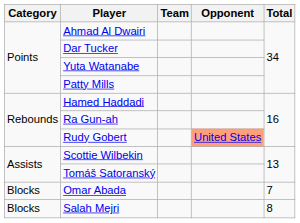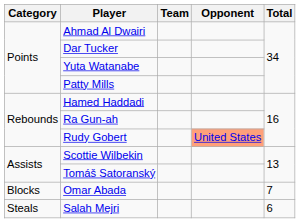 <table class=wikitable>
 <tr>
 <th>Category</th>
 <th>Player</th>
 <th>Team</th>
 <th>Opponent</th>
 <th>Total</th>
 </tr>
 <tr>
 <td rowspan=4>Points</td>
 <td><a href='#'>Ahmad Al Dwairi</a></td>
 <td></td>
 <td></td>
 <td rowspan=4>34</td>
 </tr>
 <tr>
 <td><a href='#'>Dar Tucker</a></td>
 <td></td>
 <td></td>
 </tr>
 <tr>
 <td><a href='#'>Yuta Watanabe</a></td>
 <td></td>
 <td></td>
 </tr>
 <tr>
 <td><a href='#'>Patty Mills</a></td>
 <td></td>
 <td></td>
 </tr>
 <tr>
 <td rowspan=3>Rebounds</td>
 <td><a href='#'>Hamed Haddadi</a></td>
 <td></td>
 <td></td>
 <td rowspan=3>16</td>
 </tr>
 <tr>
 <td><a href='#'>Ra Gun-ah</a></td>
 <td></td>
 <td></td>
 </tr>
 <tr>
 <td><a href='#'>Rudy Gobert</a></td>
 <td></td>
 <td style="background: lightsalmon;"> <a href='#'>United States</a></td>
 </tr>
 <tr>
 <td rowspan=2>Assists</td>
 <td><a href='#'>Scottie Wilbekin</a></td>
 <td></td>
 <td></td>
 <td rowspan=2>13</td>
 </tr>
 <tr>
 <td><a href='#'>Tomáš Satoranský</a></td>
 <td></td>
 <td></td>
 </tr>
 <tr>
 <td>Blocks</td>
 <td><a href='#'>Omar Abada</a></td>
 <td></td>
 <td></td>
 <td>7</td>
 </tr>
 <tr>
-<td>Blocks</td>
+<td>Steals</td>
 <td><a href='#'>Salah Mejri</a></td>
 <td></td>
 <td></td>
-<td>8</td>
+<td>6</td>
 </tr>
 </table>
